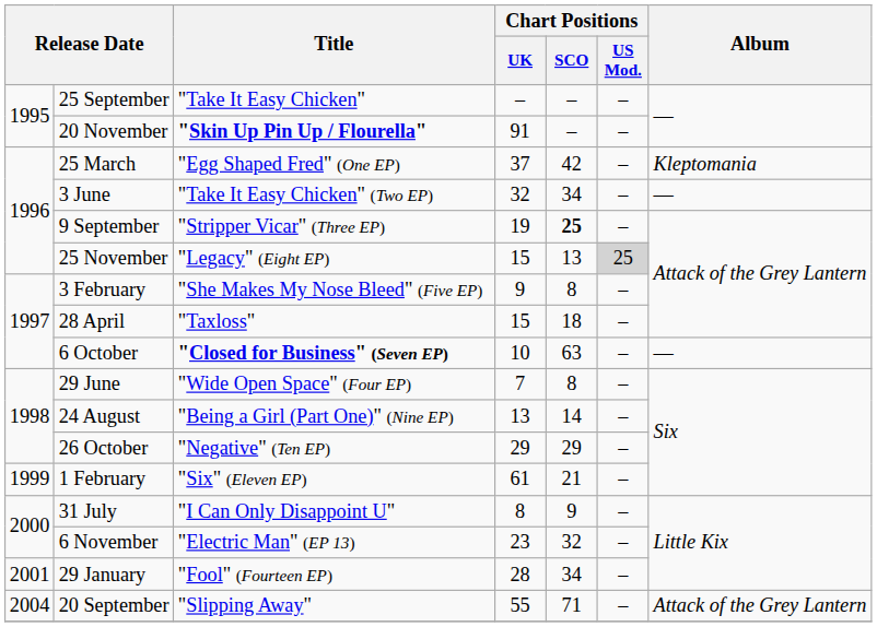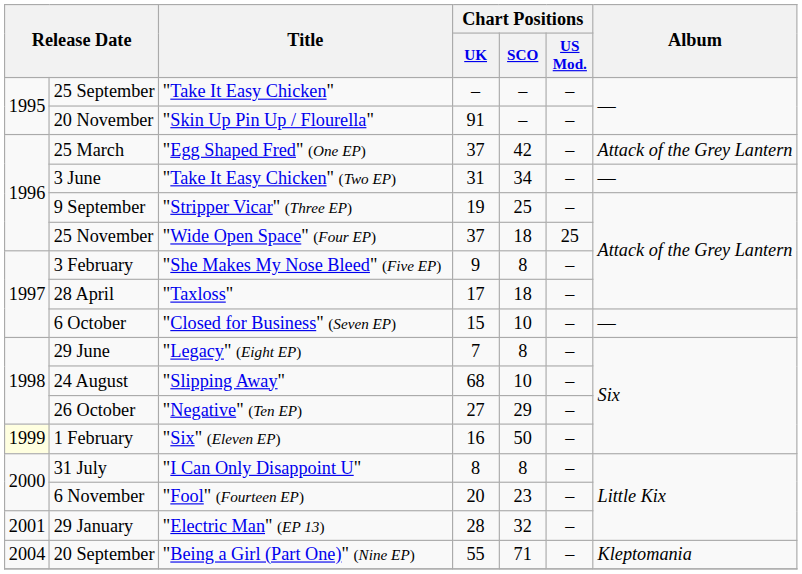 <table class="wikitable">
 <tr>
 <th rowspan="2" colspan="2">Release Date</th>
 <th rowspan="2" width="250">Title</th>
 <th colspan="3">Chart Positions</th>
 <th rowspan="2">Album</th>
 </tr>
 <tr style="font-size:smaller;">
 <th width="35"><a href='#'>UK</a><br></th>
 <th width="35"><a href='#'>SCO</a><br></th>
 <th width="35"><a href='#'>US Mod.</a><br></th>
 </tr>
 <tr>
 <td rowspan="2">1995</td>
 <td>25 September</td>
 <td>"<a href='#'>Take It Easy Chicken</a>"</td>
 <td align=center>–</td>
 <td align=center>–</td>
 <td align=center>–</td>
 <td rowspan="2">—</td>
 </tr>
 <tr>
 <td>20 November</td>
-<td><strong>"<a href='#'>Skin Up Pin Up / Flourella</a>"</strong></td>
+<td>"<a href='#'>Skin Up Pin Up / Flourella</a>"</td>
 <td align=center>91</td>
 <td align=center>–</td>
 <td align=center>–</td>
 </tr>
 <tr>
 <td rowspan="4">1996</td>
 <td>25 March</td>
 <td>"<a href='#'>Egg Shaped Fred</a>" <small>(<em>One EP</em>)</small></td>
 <td align=center>37</td>
 <td align=center>42</td>
 <td align=center>–</td>
-<td><em>Kleptomania</em></td>
+<td><em>Attack of the Grey Lantern</em></td>
 </tr>
 <tr>
 <td>3 June</td>
 <td>"<a href='#'>Take It Easy Chicken</a>" <small>(<em>Two EP</em>)</small></td>
-<td align=center>32</td>
+<td align=center>31</td>
 <td align=center>34</td>
 <td align=center>–</td>
 <td>—</td>
 </tr>
 <tr>
 <td>9 September</td>
 <td>"<a href='#'>Stripper Vicar</a>" <small>(<em>Three EP</em>)</small></td>
 <td align=center>19</td>
-<td align=center><strong>25</strong></td>
+<td align=center>25</td>
 <td align=center>–</td>
 <td rowspan="4"><em>Attack of the Grey Lantern</em></td>
 </tr>
 <tr>
 <td>25 November</td>
-<td>"<a href='#'>Legacy</a>" <small>(<em>Eight EP</em>)</small></td>
-<td align=center>15</td>
-<td align=center>13</td>
-<td align=center style="background: lightgrey;">25</td>
+<td>"<a href='#'>Wide Open Space</a>" <small>(<em>Four EP</em>)</small></td>
+<td align=center>37</td>
+<td align=center>18</td>
+<td align=center>25</td>
 </tr>
 <tr>
 <td rowspan="3">1997</td>
 <td>3 February</td>
 <td>"<a href='#'>She Makes My Nose Bleed</a>" <small>(<em>Five EP</em>)</small></td>
 <td align=center>9</td>
 <td align=center>8</td>
 <td align=center>–</td>
 </tr>
 <tr>
 <td>28 April</td>
 <td>"<a href='#'>Taxloss</a>"</td>
-<td align=center>15</td>
+<td align=center>17</td>
 <td align=center>18</td>
 <td align=center>–</td>
 </tr>
 <tr>
 <td>6 October</td>
-<td><strong>"<a href='#'>Closed for Business</a>" <small>(<em>Seven EP</em>)</small></strong></td>
+<td>"<a href='#'>Closed for Business</a>" <small>(<em>Seven EP</em>)</small></td>
+<td align=center>15</td>
 <td align=center>10</td>
-<td align=center>63</td>
 <td align=center>–</td>
 <td>—</td>
 </tr>
 <tr>
 <td rowspan="3">1998</td>
 <td>29 June</td>
-<td>"<a href='#'>Wide Open Space</a>" <small>(<em>Four EP</em>)</small></td>
+<td>"<a href='#'>Legacy</a>" <small>(<em>Eight EP</em>)</small></td>
 <td align=center>7</td>
 <td align=center>8</td>
 <td align=center>–</td>
 <td rowspan="4"><em>Six</em></td>
 </tr>
 <tr>
 <td>24 August</td>
-<td>"<a href='#'>Being a Girl (Part One)</a>" <small>(<em>Nine EP</em>)</small></td>
-<td align=center>13</td>
-<td align=center>14</td>
+<td>"<a href='#'>Slipping Away</a>"</td>
+<td align=center>68</td>
+<td align=center>10</td>
 <td align=center>–</td>
 </tr>
 <tr>
 <td>26 October</td>
 <td>"<a href='#'>Negative</a>" <small>(<em>Ten EP</em>)</small></td>
-<td align=center>29</td>
+<td align=center>27</td>
 <td align=center>29</td>
 <td align=center>–</td>
 </tr>
 <tr>
-<td>1999</td>
+<td style="background: lightyellow;">1999</td>
 <td>1 February</td>
 <td>"<a href='#'>Six</a>" <small>(<em>Eleven EP</em>)</small></td>
-<td align=center>61</td>
-<td align=center>21</td>
+<td align=center>16</td>
+<td align=center>50</td>
 <td align=center>–</td>
 </tr>
 <tr>
 <td rowspan="2">2000</td>
 <td>31 July</td>
 <td>"<a href='#'>I Can Only Disappoint U</a>"</td>
 <td align=center>8</td>
-<td align=center>9</td>
+<td align=center>8</td>
 <td align=center>–</td>
 <td rowspan="3"><em>Little Kix</em></td>
 </tr>
 <tr>
 <td>6 November</td>
-<td>"<a href='#'>Electric Man</a>" <small>(<em>EP 13</em>)</small></td>
+<td>"<a href='#'>Fool</a>" <small>(<em>Fourteen EP</em>)</small></td>
+<td align=center>20</td>
 <td align=center>23</td>
-<td align=center>32</td>
 <td align=center>–</td>
 </tr>
 <tr>
 <td>2001</td>
 <td>29 January</td>
-<td>"<a href='#'>Fool</a>" <small>(<em>Fourteen EP</em>)</small></td>
+<td>"<a href='#'>Electric Man</a>" <small>(<em>EP 13</em>)</small></td>
 <td align=center>28</td>
-<td align=center>34</td>
+<td align=center>32</td>
 <td align=center>–</td>
 </tr>
 <tr>
 <td>2004</td>
 <td>20 September</td>
-<td>"<a href='#'>Slipping Away</a>"</td>
+<td>"<a href='#'>Being a Girl (Part One)</a>" <small>(<em>Nine EP</em>)</small></td>
 <td align=center>55</td>
 <td align=center>71</td>
 <td align=center>–</td>
-<td><em>Attack of the Grey Lantern</em></td>
+<td><em>Kleptomania</em></td>
 </tr>
 <tr>
 </tr>
 </table>
